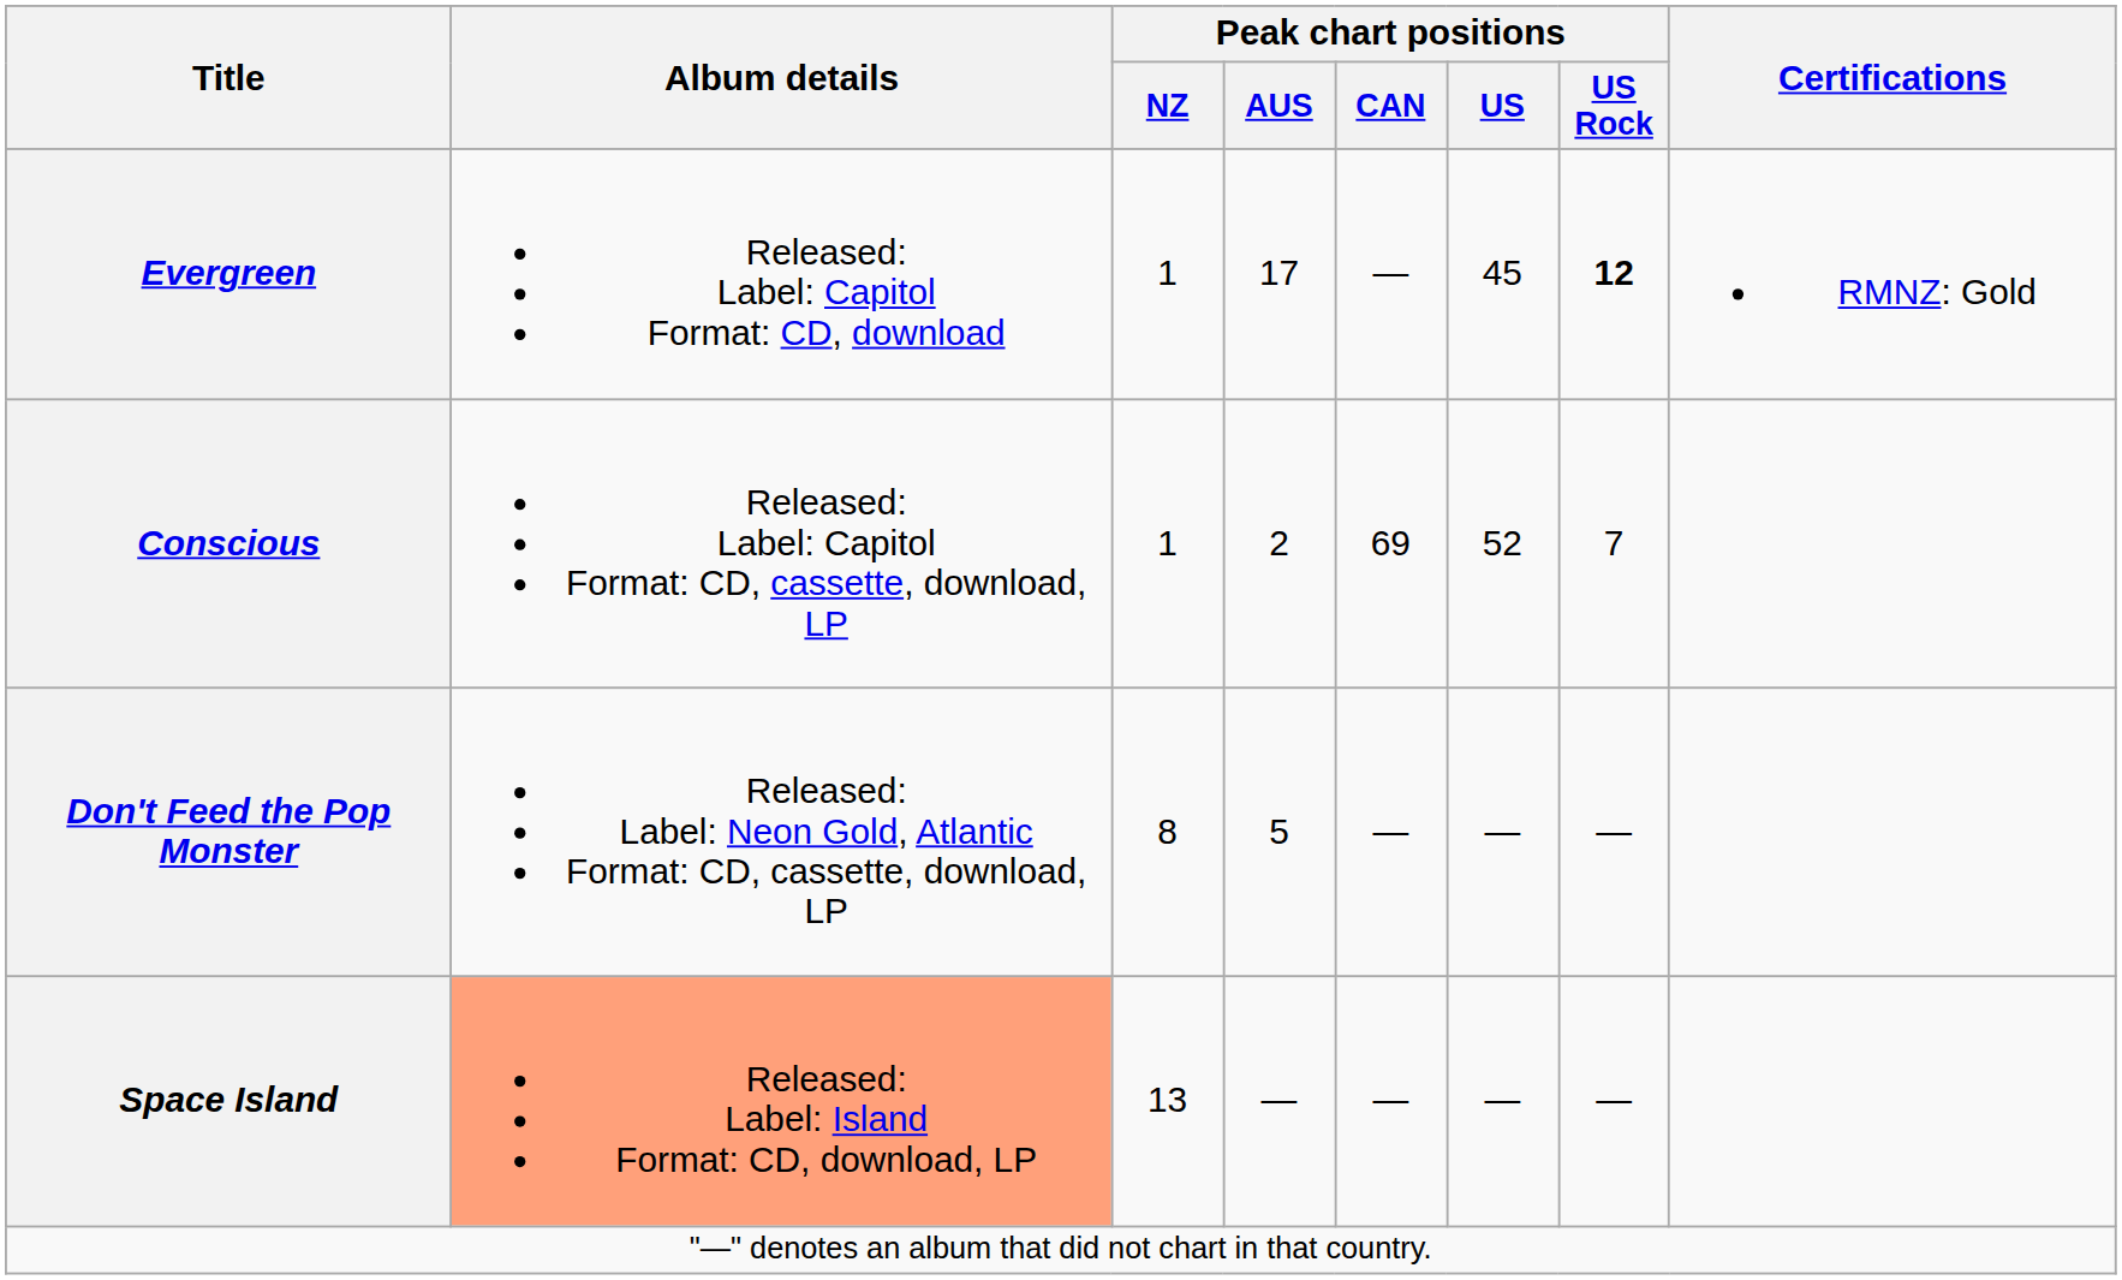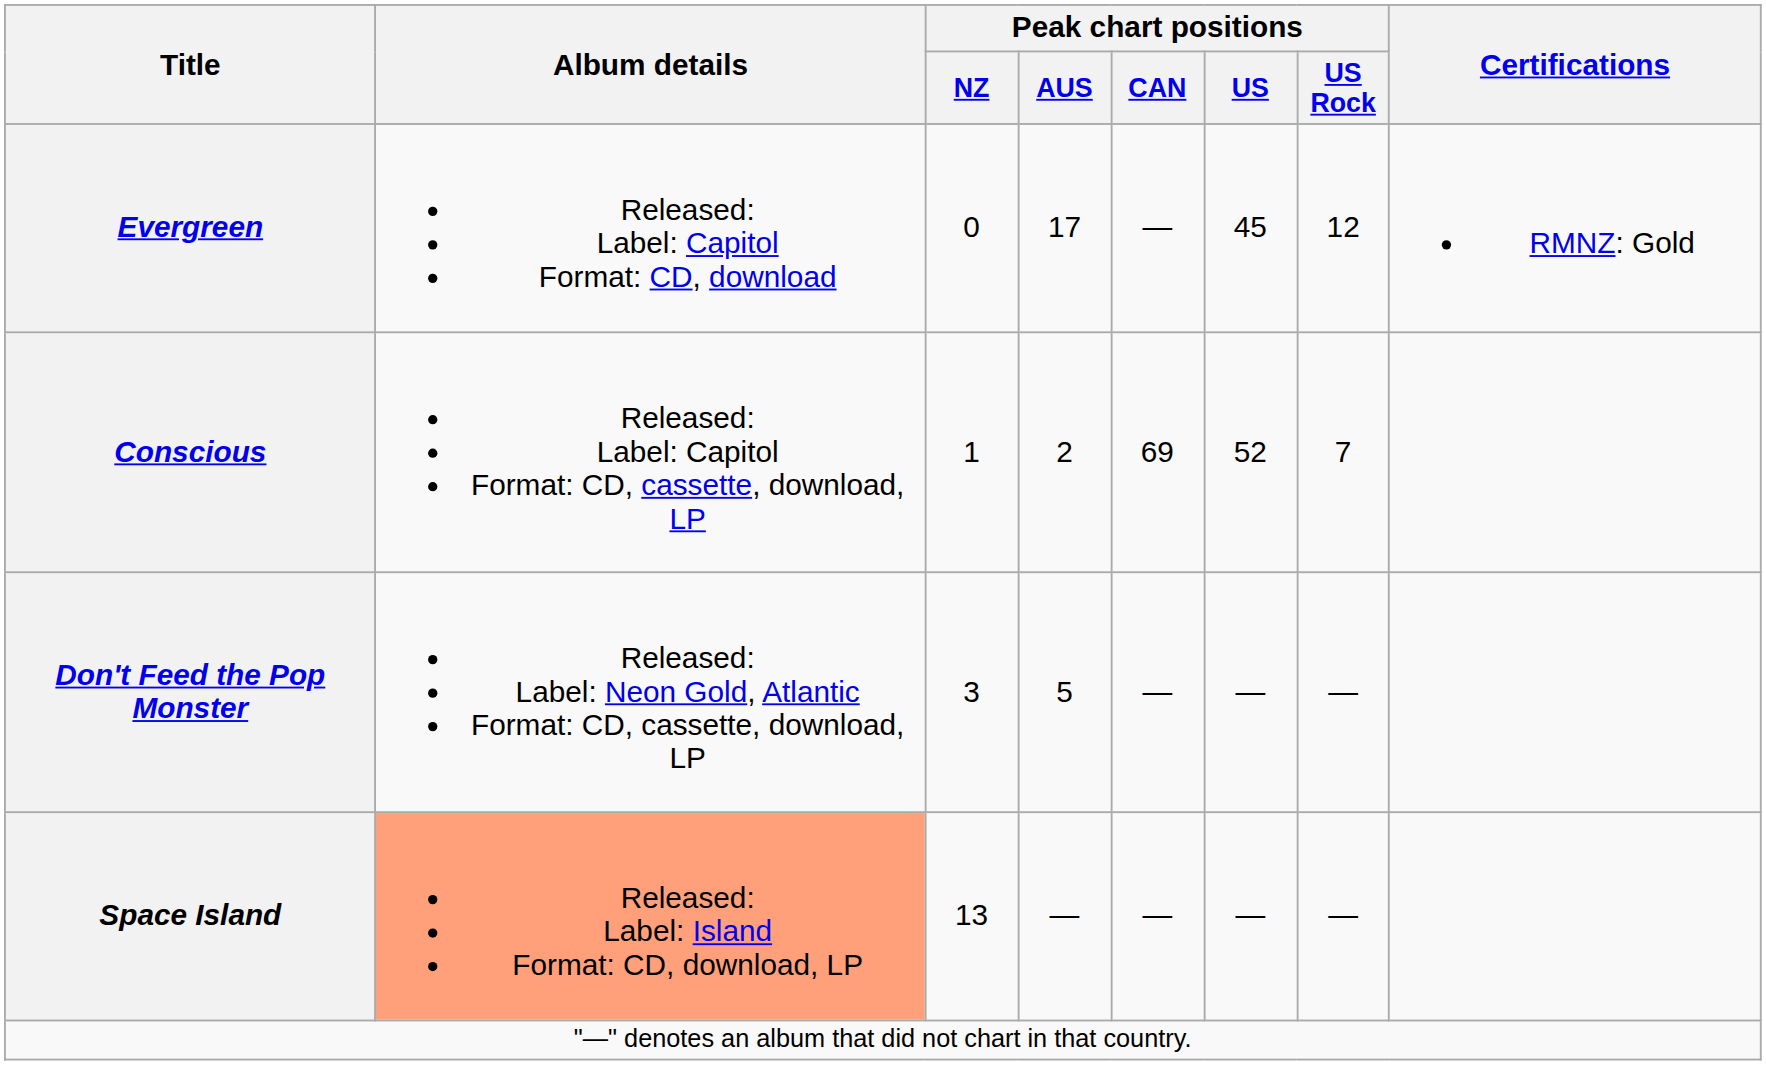 <table class="wikitable plainrowheaders" style="text-align:center;">
 <tr>
 <th scope="col" rowspan="2" style="width:12em;">Title</th>
 <th scope="col" rowspan="2" style="width:18em;">Album details</th>
 <th scope="col" colspan="5">Peak chart positions</th>
 <th scope="col" rowspan="2" style="width:12em;"><a href='#'>Certifications</a></th>
 </tr>
 <tr>
 <th scope="col" style="width:3em;font-size:90%;"><a href='#'>NZ</a><br></th>
 <th scope="col" style="width:3em;font-size:90%;"><a href='#'>AUS</a><br></th>
 <th scope="col" style="width:3em;font-size:90%;"><a href='#'>CAN</a><br></th>
 <th scope="col" style="width:3em;font-size:90%;"><a href='#'>US</a><br></th>
 <th scope="col" style="width:3em;font-size:90%;"><a href='#'>US Rock</a><br></th>
 </tr>
 <tr>
 <th scope="row"><em><a href='#'>Evergreen</a></em></th>
 <td><br><ul><li>Released: </li><li>Label: <a href='#'>Capitol</a></li><li>Format: <a href='#'>CD</a>, <a href='#'>download</a></li></ul></td>
-<td>1</td>
+<td>0</td>
 <td>17</td>
 <td>—</td>
 <td>45</td>
-<td><strong>12</strong></td>
+<td>12</td>
 <td><br><ul><li><a href='#'>RMNZ</a>: Gold</li></ul></td>
 </tr>
 <tr>
 <th scope="row"><em><a href='#'>Conscious</a></em></th>
 <td><br><ul><li>Released: </li><li>Label: Capitol</li><li>Format: CD, <a href='#'>cassette</a>, download, <a href='#'>LP</a></li></ul></td>
 <td>1</td>
 <td>2</td>
 <td>69</td>
 <td>52</td>
 <td>7</td>
 <td></td>
 </tr>
 <tr>
 <th scope="row"><em><a href='#'>Don't Feed the Pop Monster</a></em></th>
 <td><br><ul><li>Released: </li><li>Label: <a href='#'>Neon Gold</a>, <a href='#'>Atlantic</a></li><li>Format: CD, cassette, download, LP</li></ul></td>
-<td>8</td>
+<td>3</td>
 <td>5</td>
 <td>—</td>
 <td>—</td>
 <td>—</td>
 <td></td>
 </tr>
 <tr>
 <th scope="row"><em>Space Island</em></th>
 <td style="background: lightsalmon;"><br><ul><li>Released: </li><li>Label: <a href='#'>Island</a></li><li>Format: CD, download, LP</li></ul></td>
 <td>13<br></td>
 <td>—</td>
 <td>—</td>
 <td>—</td>
 <td>—</td>
 <td></td>
 </tr>
 <tr>
 <td colspan="10" style="font-size:85%;">"—" denotes an album that did not chart in that country.</td>
 </tr>
 </table>
